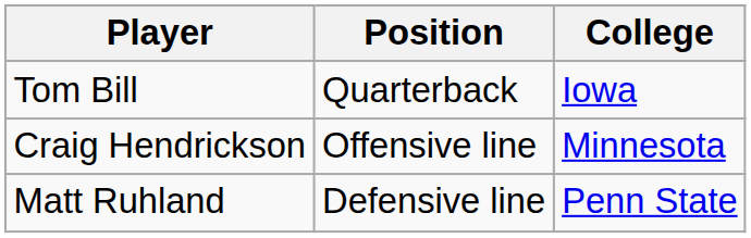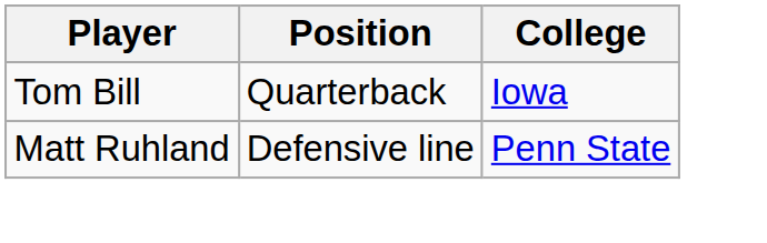 <table class="wikitable">
 <tr>
 <th>Player</th>
 <th>Position</th>
 <th>College</th>
 </tr>
 <tr>
 <td>Tom Bill</td>
 <td>Quarterback</td>
 <td><a href='#'>Iowa</a></td>
 </tr>
 <tr>
-<td>Craig Hendrickson</td>
-<td>Offensive line</td>
-<td><a href='#'>Minnesota</a></td>
-</tr>
-<tr>
 <td>Matt Ruhland</td>
 <td>Defensive line</td>
 <td><a href='#'>Penn State</a></td>
 </tr>
 </table>
